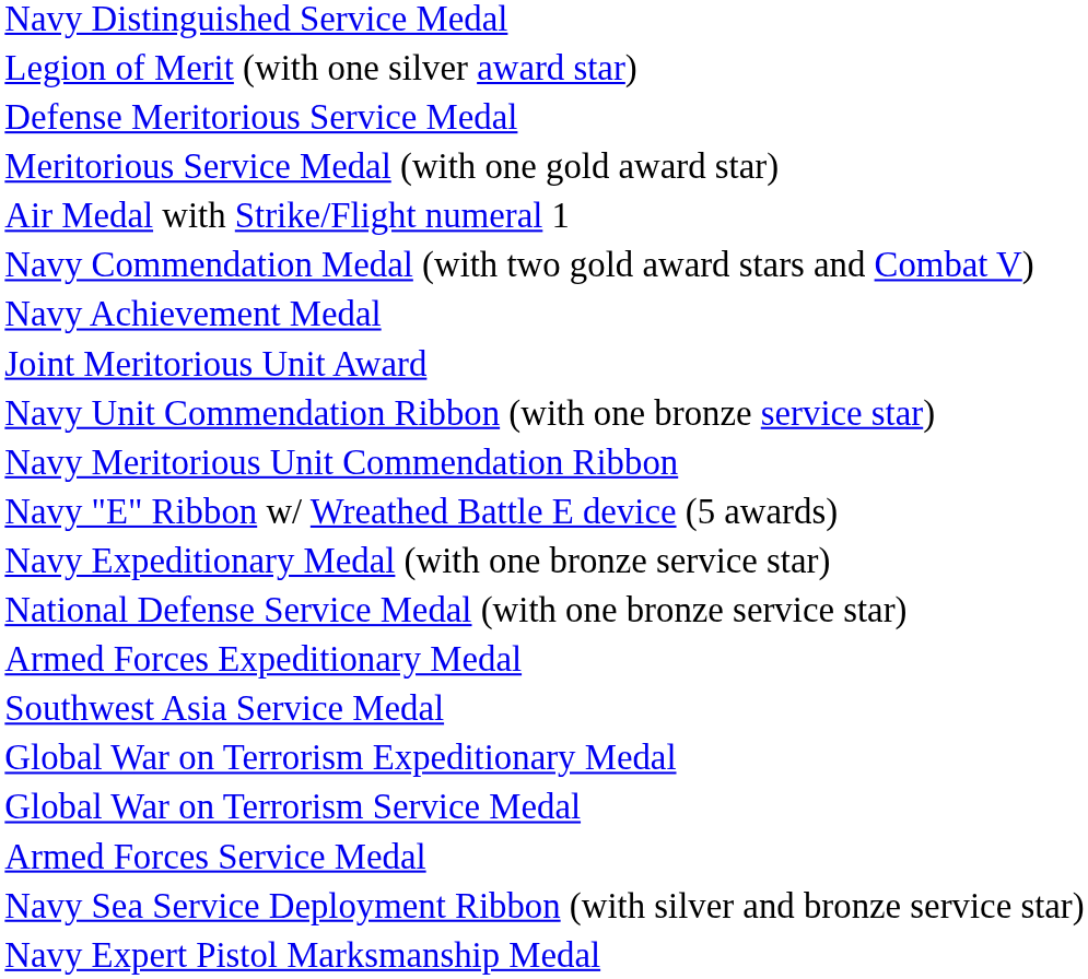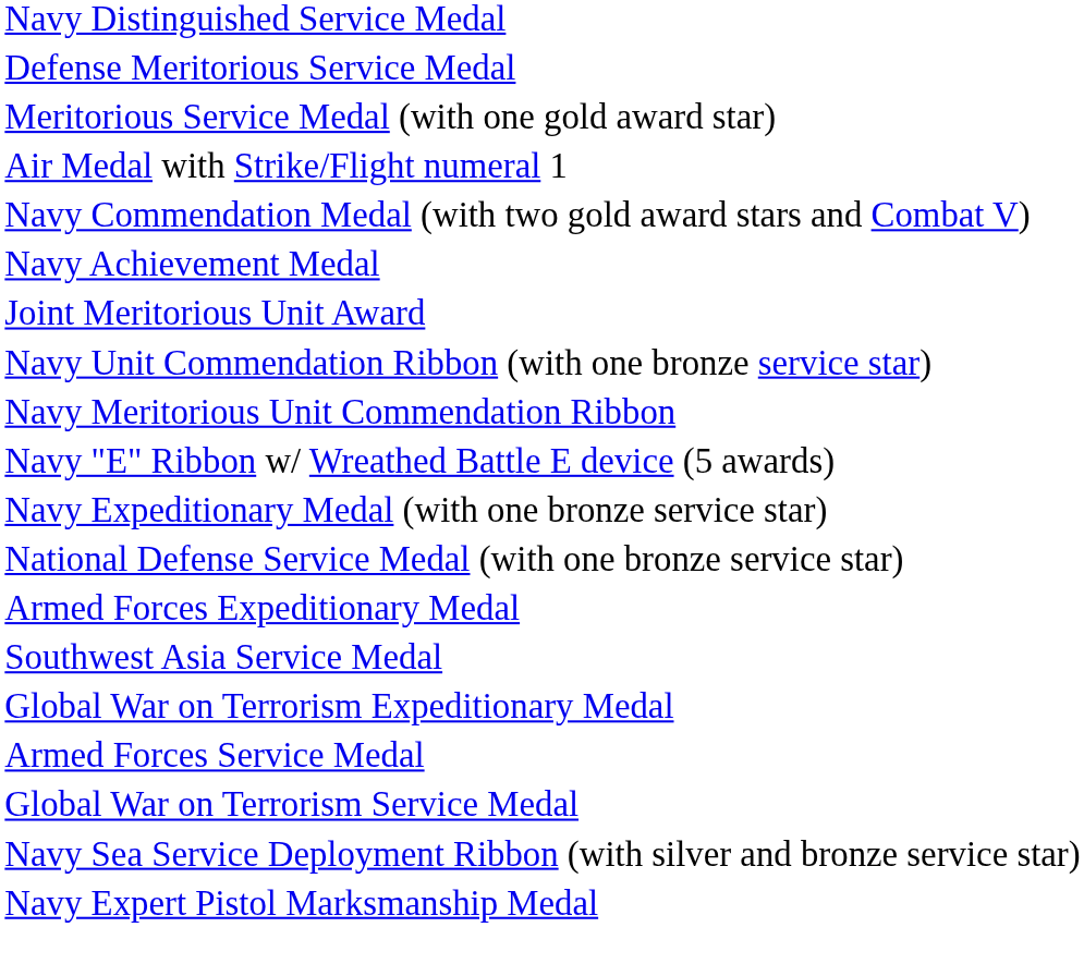 <table>
 <tr>
 <td></td>
 <td><a href='#'>Navy Distinguished Service Medal</a></td>
-</tr>
-<tr>
-<td></td>
-<td><a href='#'>Legion of Merit</a> (with one silver <a href='#'>award star</a>)</td>
 </tr>
 <tr>
 <td></td>
 <td><a href='#'>Defense Meritorious Service Medal</a></td>
 </tr>
 <tr>
 <td></td>
 <td><a href='#'>Meritorious Service Medal</a> (with one gold award star)</td>
 </tr>
 <tr>
 <td><span></span></td>
 <td><a href='#'>Air Medal</a> with <a href='#'>Strike/Flight numeral</a> 1</td>
 </tr>
 <tr>
 <td></td>
 <td><a href='#'>Navy Commendation Medal</a> (with two gold award stars and <a href='#'>Combat V</a>)</td>
 </tr>
 <tr>
 <td></td>
 <td><a href='#'>Navy Achievement Medal</a></td>
 </tr>
 <tr>
 <td></td>
 <td><a href='#'>Joint Meritorious Unit Award</a></td>
 </tr>
 <tr>
 <td></td>
 <td><a href='#'>Navy Unit Commendation Ribbon</a> (with one bronze <a href='#'>service star</a>)</td>
 </tr>
 <tr>
 <td></td>
 <td><a href='#'>Navy Meritorious Unit Commendation Ribbon</a></td>
 </tr>
 <tr>
 <td></td>
 <td><a href='#'>Navy "E" Ribbon</a> w/ <a href='#'>Wreathed Battle E device</a> (5 awards)</td>
 </tr>
 <tr>
 <td></td>
 <td><a href='#'>Navy Expeditionary Medal</a> (with one bronze service star)</td>
 </tr>
 <tr>
 <td></td>
 <td><a href='#'>National Defense Service Medal</a> (with one bronze service star)</td>
 </tr>
 <tr>
 <td></td>
 <td><a href='#'>Armed Forces Expeditionary Medal</a></td>
 </tr>
 <tr>
 <td></td>
 <td><a href='#'>Southwest Asia Service Medal</a></td>
 </tr>
 <tr>
 <td></td>
 <td><a href='#'>Global War on Terrorism Expeditionary Medal</a></td>
 </tr>
 <tr>
 <td></td>
-<td><a href='#'>Global War on Terrorism Service Medal</a></td>
+<td><a href='#'>Armed Forces Service Medal</a></td>
 </tr>
 <tr>
 <td></td>
-<td><a href='#'>Armed Forces Service Medal</a></td>
+<td><a href='#'>Global War on Terrorism Service Medal</a></td>
 </tr>
 <tr>
 <td></td>
 <td><a href='#'>Navy Sea Service Deployment Ribbon</a> (with silver and bronze service star)</td>
 </tr>
 <tr>
 <td></td>
 <td><a href='#'>Navy Expert Pistol Marksmanship Medal</a></td>
 </tr>
 </table>
